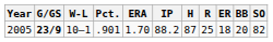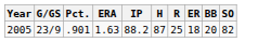 <table class="wikitable">
 <tr>
 <th>Year</th>
 <th>G/GS</th>
-<th>W-L</th>
 <th>Pct.</th>
 <th>ERA</th>
 <th>IP</th>
 <th>H</th>
 <th>R</th>
 <th>ER</th>
 <th>BB</th>
 <th>SO</th>
 </tr>
 <tr>
 <td>2005</td>
-<td><strong>23/9</strong></td>
-<td>10–1</td>
+<td>23/9</td>
 <td>.901</td>
-<td>1.70</td>
+<td>1.63</td>
 <td>88.2</td>
 <td>87</td>
 <td>25</td>
 <td>18</td>
 <td>20</td>
 <td>82</td>
 </tr>
 </table>
